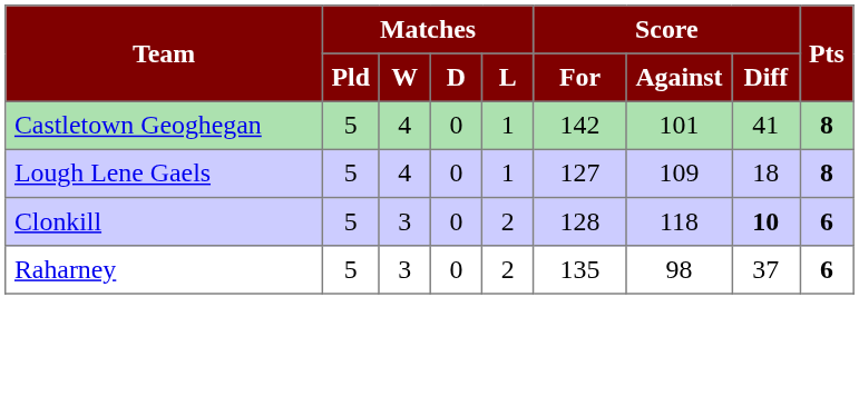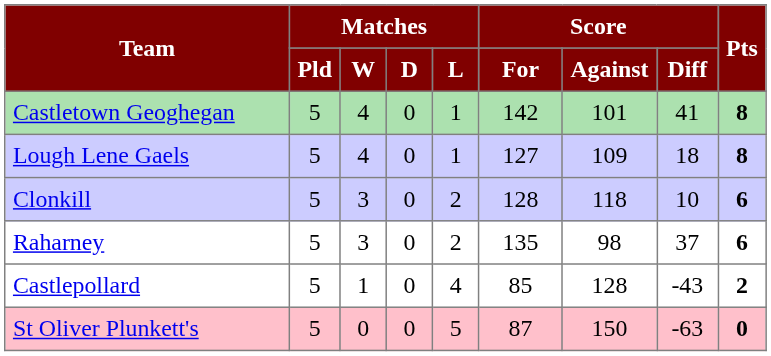 <table style="border-collapse:collapse" border="1" cellspacing="0" cellpadding="5">
 <tr align="center" bgcolor="#efefef">
 <th rowspan="2" width="180" style="background:maroon;color:white">Team</th>
 <th colspan="4" ! style="background:maroon;color:white">Matches</th>
 <th colspan="3" ! style="background:maroon;color:white">Score</th>
 <th rowspan=2width=20 ! style="background:maroon;color:white">Pts</th>
 </tr>
 <tr align="center" bgcolor="#efefef">
 <th width="20" ! style="background:maroon;color:white">Pld</th>
 <th width="20" ! style="background:maroon;color:white">W</th>
 <th width="20" ! style="background:maroon;color:white">D</th>
 <th width="20" ! style="background:maroon;color:white">L</th>
 <th width="45" ! style="background:maroon;color:white">For</th>
 <th width="45" ! style="background:maroon;color:white">Against</th>
 <th width="30" ! style="background:maroon;color:white">Diff</th>
 </tr>
 <tr align="center" style="background:#ACE1AF;">
 <td style="text-align:left;"> <a href='#'>Castletown Geoghegan</a></td>
 <td>5</td>
 <td>4</td>
 <td>0</td>
 <td>1</td>
 <td>142</td>
 <td>101</td>
 <td>41</td>
 <td><strong>8</strong></td>
 </tr>
 <tr align="center" style="background:#ccccff;">
 <td style="text-align:left;"> <a href='#'>Lough Lene Gaels</a></td>
 <td>5</td>
 <td>4</td>
 <td>0</td>
 <td>1</td>
 <td>127</td>
 <td>109</td>
 <td>18</td>
 <td><strong>8</strong></td>
 </tr>
 <tr align="center" style="background:#ccccff;">
 <td style="text-align:left;"> <a href='#'>Clonkill</a></td>
 <td>5</td>
 <td>3</td>
 <td>0</td>
 <td>2</td>
 <td>128</td>
 <td>118</td>
-<td><strong>10</strong></td>
+<td>10</td>
 <td><strong>6</strong></td>
 </tr>
 <tr align="center">
 <td style="text-align:left;"> <a href='#'>Raharney</a></td>
 <td>5</td>
 <td>3</td>
 <td>0</td>
 <td>2</td>
 <td>135</td>
 <td>98</td>
 <td>37</td>
 <td><strong>6</strong></td>
 </tr>
+<tr align="center">
+<td style="text-align:left;"> <a href='#'>Castlepollard</a></td>
+<td>5</td>
+<td>1</td>
+<td>0</td>
+<td>4</td>
+<td>85</td>
+<td>128</td>
+<td>-43</td>
+<td><strong>2</strong></td>
+</tr>
+<tr align="center" style="background:#FFC0CB;">
+<td style="text-align:left;"> <a href='#'>St Oliver Plunkett's</a></td>
+<td>5</td>
+<td>0</td>
+<td>0</td>
+<td>5</td>
+<td>87</td>
+<td>150</td>
+<td>-63</td>
+<td><strong>0</strong></td>
+</tr>
 </table>
